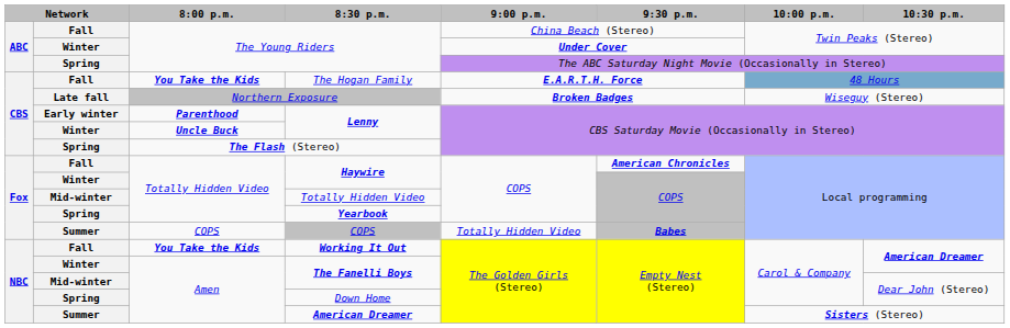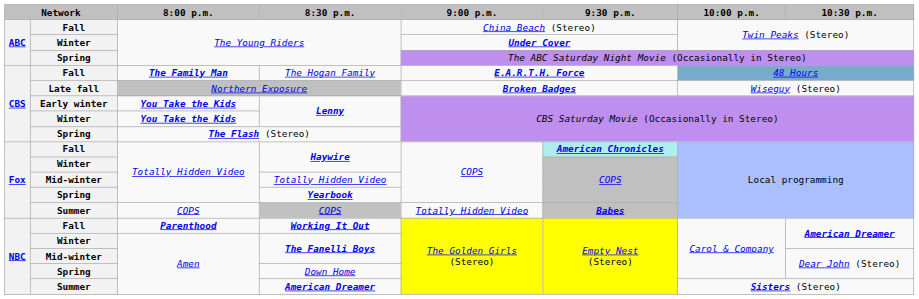 <table class="wikitable" style="width:100%;margin-right:0;text-align:center">
 <tr>
 <th colspan="2" style="background-color:#C0C0C0;text-align:center">Network</th>
 <th style="background-color:#C0C0C0;text-align:center">8:00 p.m.</th>
 <th style="background-color:#C0C0C0;text-align:center">8:30 p.m.</th>
 <th style="background-color:#C0C0C0;text-align:center">9:00 p.m.</th>
 <th style="background-color:#C0C0C0;text-align:center">9:30 p.m.</th>
 <th style="background-color:#C0C0C0;text-align:center">10:00 p.m.</th>
 <th style="background-color:#C0C0C0;text-align:center">10:30 p.m.</th>
 </tr>
 <tr>
 <th rowspan="3"><a href='#'>ABC</a></th>
 <th>Fall</th>
 <td rowspan="3" colspan="2"><em><a href='#'>The Young Riders</a></em></td>
 <td colspan="2"><em><a href='#'>China Beach</a></em> (Stereo)</td>
 <td rowspan="2" colspan="2"><em><a href='#'>Twin Peaks</a></em> (Stereo)</td>
 </tr>
 <tr>
 <th>Winter</th>
 <td colspan="2"><strong><em><a href='#'>Under Cover</a></em></strong></td>
 </tr>
 <tr>
 <th>Spring</th>
 <td colspan="4" style="background:#bf8fef;"><em>The ABC Saturday Night Movie</em> (Occasionally in Stereo)</td>
 </tr>
 <tr>
 <th rowspan="5"><a href='#'>CBS</a></th>
 <th>Fall</th>
-<td><strong><em><a href='#'>You Take the Kids</a></em></strong></td>
+<td><strong><em><a href='#'>The Family Man</a></em></strong></td>
 <td><em><a href='#'>The Hogan Family</a></em></td>
 <td colspan="2"><strong><em><a href='#'>E.A.R.T.H. Force</a></em></strong></td>
 <td colspan="2" style="background:#77AACC;"><em><a href='#'>48 Hours</a></em></td>
 </tr>
 <tr>
 <th>Late fall</th>
 <td colspan="2" style="background:#C0C0C0;"><em><a href='#'>Northern Exposure</a></em> </td>
 <td colspan="2"><strong><em><a href='#'>Broken Badges</a></em></strong></td>
 <td colspan="2"><em><a href='#'>Wiseguy</a></em> (Stereo)</td>
 </tr>
 <tr>
 <th>Early winter</th>
-<td><strong><em><a href='#'>Parenthood</a></em></strong></td>
+<td><strong><em><a href='#'>You Take the Kids</a></em></strong></td>
 <td rowspan="2"><strong><em><a href='#'>Lenny</a></em></strong></td>
 <td rowspan="3" colspan="4" style="background:#bf8fef;"><em>CBS Saturday Movie</em> (Occasionally in Stereo)</td>
 </tr>
 <tr>
 <th>Winter</th>
-<td><strong><em><a href='#'>Uncle Buck</a></em></strong></td>
+<td><strong><em><a href='#'>You Take the Kids</a></em></strong></td>
 </tr>
 <tr>
 <th>Spring</th>
 <td colspan="2"><strong><em><a href='#'>The Flash</a></em></strong> (Stereo)</td>
 </tr>
 <tr>
 <th rowspan="5"><a href='#'>Fox</a></th>
 <th>Fall</th>
 <td rowspan="4"><em><a href='#'>Totally Hidden Video</a></em></td>
 <td rowspan="2"><strong><em><a href='#'>Haywire</a></em></strong></td>
 <td rowspan="4"><em><a href='#'>COPS</a></em></td>
-<td><strong><em><a href='#'>American Chronicles</a></em></strong></td>
+<td style="background: paleturquoise;"><strong><em><a href='#'>American Chronicles</a></em></strong></td>
 <td style="background:#abbfff;" rowspan="5" colspan="2">Local programming</td>
 </tr>
 <tr>
 <th>Winter</th>
 <td rowspan="3" style="background:#C0C0C0;"><em><a href='#'>COPS</a></em> </td>
 </tr>
 <tr>
 <th>Mid-winter</th>
 <td><em><a href='#'>Totally Hidden Video</a></em></td>
 </tr>
 <tr>
 <th>Spring</th>
 <td><strong><em><a href='#'>Yearbook</a></em></strong></td>
 </tr>
 <tr>
 <th>Summer</th>
 <td><em><a href='#'>COPS</a></em></td>
 <td style="background:#C0C0C0;"><em><a href='#'>COPS</a></em> </td>
 <td><em><a href='#'>Totally Hidden Video</a></em></td>
 <td style="background:#C0C0C0;"><strong><em><a href='#'>Babes</a></em></strong> </td>
 </tr>
 <tr>
 <th rowspan="5"><a href='#'>NBC</a></th>
 <th>Fall</th>
-<td><strong><em><a href='#'>You Take the Kids</a></em></strong></td>
+<td><strong><em><a href='#'>Parenthood</a></em></strong></td>
 <td><strong><em><a href='#'>Working It Out</a></em></strong></td>
 <td style="background:#FFFF00;" rowspan="5"><em><a href='#'>The Golden Girls</a></em><br>(Stereo) </td>
 <td style="background:#FFFF00;" rowspan="5"><em><a href='#'>Empty Nest</a></em><br>(Stereo) </td>
 <td rowspan="4"><em><a href='#'>Carol & Company</a></em></td>
 <td rowspan="2"><strong><em><a href='#'>American Dreamer</a></em></strong></td>
 </tr>
 <tr>
 <th>Winter</th>
 <td rowspan="4"><em><a href='#'>Amen</a></em></td>
 <td rowspan="2"><strong><em><a href='#'>The Fanelli Boys</a></em></strong></td>
 </tr>
 <tr>
 <th>Mid-winter</th>
 <td rowspan="2"><em><a href='#'>Dear John</a></em> (Stereo)</td>
 </tr>
 <tr>
 <th>Spring</th>
 <td><em><a href='#'>Down Home</a></em></td>
 </tr>
 <tr>
 <th>Summer</th>
 <td><strong><em><a href='#'>American Dreamer</a></em></strong></td>
 <td colspan="2"><strong><em><a href='#'>Sisters</a></em></strong> (Stereo)</td>
 </tr>
 </table>
